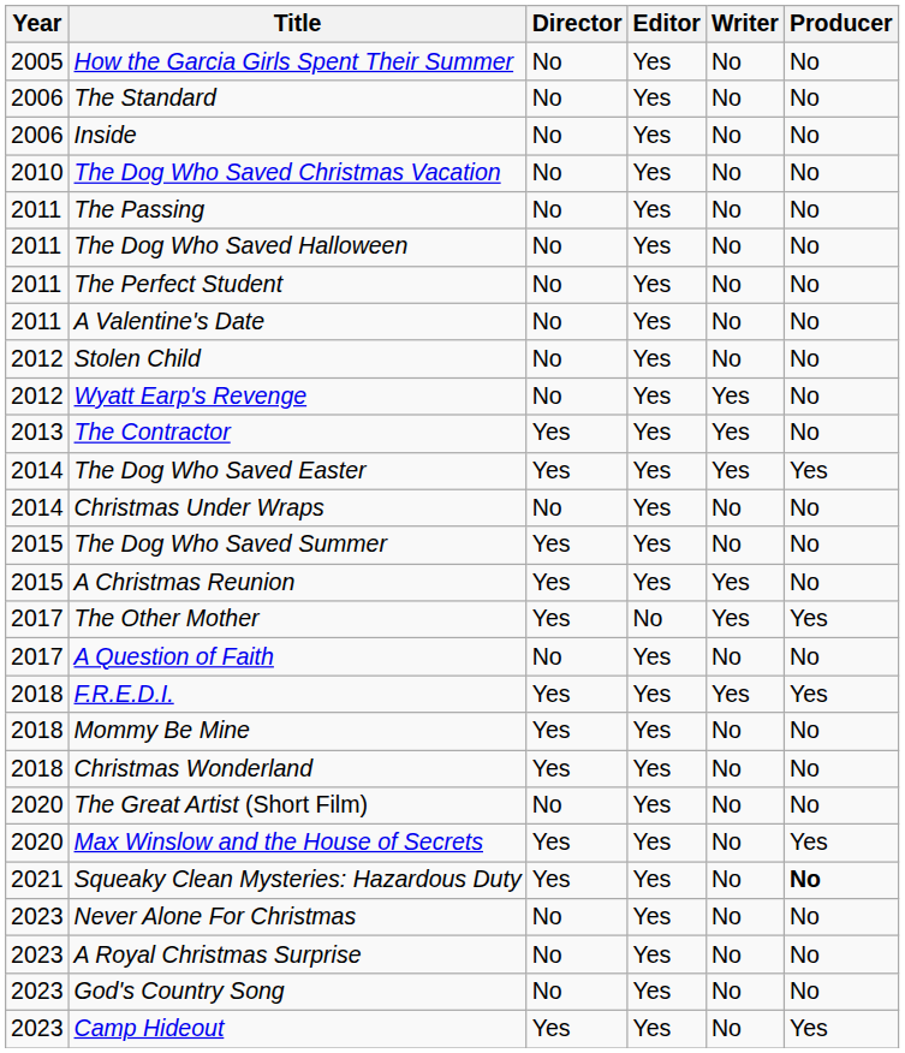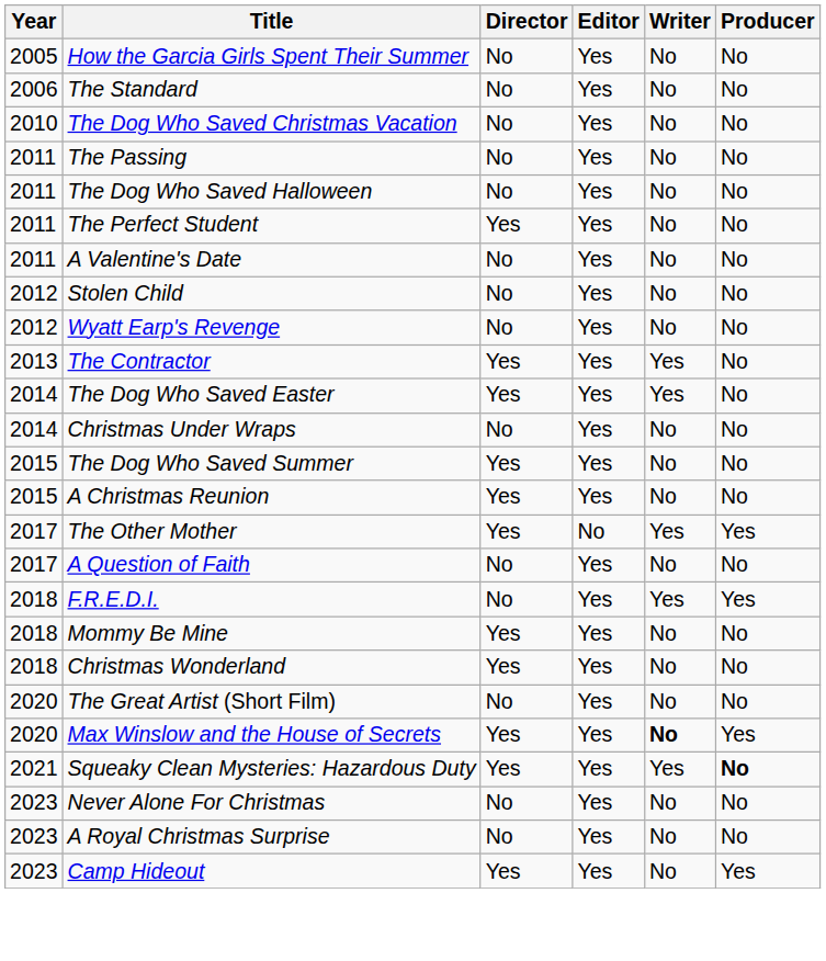 <table class="wikitable sortable">
 <tr>
 <th>Year</th>
 <th>Title</th>
 <th>Director</th>
 <th>Editor</th>
 <th>Writer</th>
 <th>Producer</th>
 </tr>
 <tr>
 <td>2005</td>
 <td><em><a href='#'>How the Garcia Girls Spent Their Summer</a></em></td>
 <td>No</td>
 <td>Yes</td>
 <td>No</td>
 <td>No</td>
 </tr>
 <tr>
 <td>2006</td>
 <td><em>The Standard</em></td>
-<td>No</td>
-<td>Yes</td>
-<td>No</td>
-<td>No</td>
-</tr>
-<tr>
-<td>2006</td>
-<td><em>Inside</em></td>
 <td>No</td>
 <td>Yes</td>
 <td>No</td>
 <td>No</td>
 </tr>
 <tr>
 <td>2010</td>
 <td><em><a href='#'>The Dog Who Saved Christmas Vacation</a></em></td>
 <td>No</td>
 <td>Yes</td>
 <td>No</td>
 <td>No</td>
 </tr>
 <tr>
 <td>2011</td>
 <td><em>The Passing</em></td>
 <td>No</td>
 <td>Yes</td>
 <td>No</td>
 <td>No</td>
 </tr>
 <tr>
 <td>2011</td>
 <td><em>The Dog Who Saved Halloween</em></td>
 <td>No</td>
 <td>Yes</td>
 <td>No</td>
 <td>No</td>
 </tr>
 <tr>
 <td>2011</td>
 <td><em>The Perfect Student</em></td>
-<td>No</td>
+<td>Yes</td>
 <td>Yes</td>
 <td>No</td>
 <td>No</td>
 </tr>
 <tr>
 <td>2011</td>
 <td><em>A Valentine's Date</em></td>
 <td>No</td>
 <td>Yes</td>
 <td>No</td>
 <td>No</td>
 </tr>
 <tr>
 <td>2012</td>
 <td><em>Stolen Child</em></td>
 <td>No</td>
 <td>Yes</td>
 <td>No</td>
 <td>No</td>
 </tr>
 <tr>
 <td>2012</td>
 <td><em><a href='#'>Wyatt Earp's Revenge</a></em></td>
 <td>No</td>
 <td>Yes</td>
-<td>Yes</td>
+<td>No</td>
 <td>No</td>
 </tr>
 <tr>
 <td>2013</td>
 <td><em><a href='#'>The Contractor</a></em></td>
 <td>Yes</td>
 <td>Yes</td>
 <td>Yes</td>
 <td>No</td>
 </tr>
 <tr>
 <td>2014</td>
 <td><em>The Dog Who Saved Easter</em></td>
 <td>Yes</td>
 <td>Yes</td>
 <td>Yes</td>
-<td>Yes</td>
+<td>No</td>
 </tr>
 <tr>
 <td>2014</td>
 <td><em>Christmas Under Wraps</em></td>
 <td>No</td>
 <td>Yes</td>
 <td>No</td>
 <td>No</td>
 </tr>
 <tr>
 <td>2015</td>
 <td><em>The Dog Who Saved Summer</em></td>
 <td>Yes</td>
 <td>Yes</td>
 <td>No</td>
 <td>No</td>
 </tr>
 <tr>
 <td>2015</td>
 <td><em>A Christmas Reunion</em></td>
 <td>Yes</td>
 <td>Yes</td>
-<td>Yes</td>
+<td>No</td>
 <td>No</td>
 </tr>
 <tr>
 <td>2017</td>
 <td><em>The Other Mother</em></td>
 <td>Yes</td>
 <td>No</td>
 <td>Yes</td>
 <td>Yes</td>
 </tr>
 <tr>
 <td>2017</td>
 <td><em><a href='#'>A Question of Faith</a></em></td>
 <td>No</td>
 <td>Yes</td>
 <td>No</td>
 <td>No</td>
 </tr>
 <tr>
 <td>2018</td>
 <td><em><a href='#'>F.R.E.D.I.</a></em></td>
-<td>Yes</td>
+<td>No</td>
 <td>Yes</td>
 <td>Yes</td>
 <td>Yes</td>
 </tr>
 <tr>
 <td>2018</td>
 <td><em>Mommy Be Mine</em></td>
 <td>Yes</td>
 <td>Yes</td>
 <td>No</td>
 <td>No</td>
 </tr>
 <tr>
 <td>2018</td>
 <td><em>Christmas Wonderland</em></td>
 <td>Yes</td>
 <td>Yes</td>
 <td>No</td>
 <td>No</td>
 </tr>
 <tr>
 <td>2020</td>
 <td><em>The Great Artist</em> (Short Film)</td>
 <td>No</td>
 <td>Yes</td>
 <td>No</td>
 <td>No</td>
 </tr>
 <tr>
 <td>2020</td>
 <td><em><a href='#'>Max Winslow and the House of Secrets</a></em></td>
 <td>Yes</td>
 <td>Yes</td>
-<td>No</td>
+<td><strong>No</strong></td>
 <td>Yes</td>
 </tr>
 <tr>
 <td>2021</td>
 <td><em>Squeaky Clean Mysteries: Hazardous Duty</em></td>
 <td>Yes</td>
 <td>Yes</td>
-<td>No</td>
+<td>Yes</td>
 <td><strong>No</strong></td>
 </tr>
 <tr>
 <td>2023</td>
 <td><em>Never Alone For Christmas</em></td>
 <td>No</td>
 <td>Yes</td>
 <td>No</td>
 <td>No</td>
 </tr>
 <tr>
 <td>2023</td>
 <td><em>A Royal Christmas Surprise</em></td>
 <td>No</td>
 <td>Yes</td>
 <td>No</td>
 <td>No</td>
 </tr>
 <tr>
 <td>2023</td>
-<td><em>God's Country Song</em></td>
-<td>No</td>
-<td>Yes</td>
-<td>No</td>
-<td>No</td>
-</tr>
-<tr>
-<td>2023</td>
 <td><em><a href='#'>Camp Hideout</a></em></td>
 <td>Yes</td>
 <td>Yes</td>
 <td>No</td>
 <td>Yes</td>
 </tr>
 </table>
